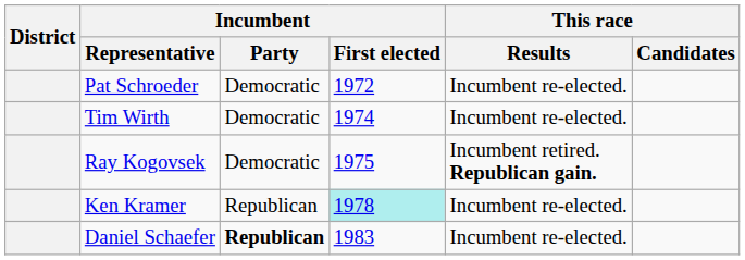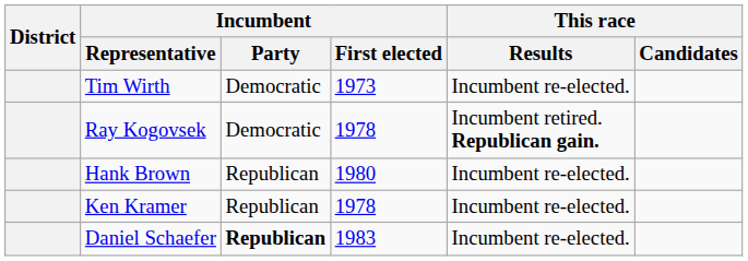 <table class=wikitable>
 <tr>
 <th rowspan=2>District</th>
 <th colspan=3>Incumbent</th>
 <th colspan=2>This race</th>
 </tr>
 <tr>
 <th>Representative</th>
 <th>Party</th>
 <th>First elected</th>
 <th>Results</th>
 <th>Candidates</th>
 </tr>
 <tr>
 <th></th>
-<td><a href='#'>Pat Schroeder</a></td>
-<td>Democratic</td>
-<td><a href='#'>1972</a></td>
-<td>Incumbent re-elected.</td>
-<td nowrap><br></td>
-</tr>
-<tr>
-<th></th>
 <td><a href='#'>Tim Wirth</a></td>
 <td>Democratic</td>
-<td><a href='#'>1974</a></td>
+<td><a href='#'>1973</a></td>
 <td>Incumbent re-elected.</td>
 <td nowrap></td>
 </tr>
 <tr>
 <th></th>
 <td><a href='#'>Ray Kogovsek</a></td>
 <td>Democratic</td>
-<td><a href='#'>1975</a></td>
+<td><a href='#'>1978</a></td>
 <td>Incumbent retired.<br><strong>Republican gain.</strong></td>
 <td nowrap><br></td>
 </tr>
 <tr>
 <th></th>
+<td><a href='#'>Hank Brown</a></td>
+<td>Republican</td>
+<td><a href='#'>1980</a></td>
+<td>Incumbent re-elected.</td>
+<td nowrap></td>
+</tr>
+<tr>
+<th></th>
 <td><a href='#'>Ken Kramer</a></td>
 <td>Republican</td>
-<td style="background: paleturquoise;"><a href='#'>1978</a></td>
+<td><a href='#'>1978</a></td>
 <td>Incumbent re-elected.</td>
 <td nowrap></td>
 </tr>
 <tr>
 <th></th>
 <td><a href='#'>Daniel Schaefer</a></td>
 <td><strong>Republican</strong></td>
 <td><a href='#'>1983 </a></td>
 <td>Incumbent re-elected.</td>
 <td nowrap></td>
 </tr>
 </table>
